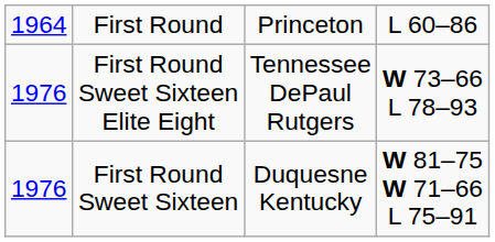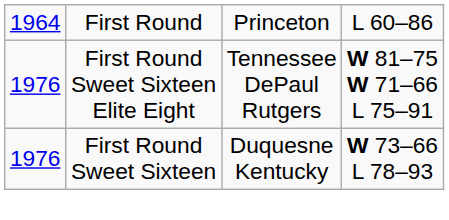 <table class="wikitable">
 <tr align="center">
 <td><a href='#'>1964</a></td>
 <td>First Round</td>
 <td>Princeton</td>
 <td>L 60–86</td>
 </tr>
 <tr align="center">
 <td><a href='#'>1976</a></td>
 <td>First Round<br>Sweet Sixteen<br>Elite Eight</td>
 <td>Tennessee<br>DePaul<br>Rutgers<br></td>
-<td><strong>W</strong> 73–66<br>L 78–93</td>
+<td><strong>W</strong> 81–75<br><strong>W</strong> 71–66<br>L 75–91</td>
 </tr>
 <tr align="center">
 <td><a href='#'>1976</a></td>
 <td>First Round<br>Sweet Sixteen</td>
 <td>Duquesne<br>Kentucky</td>
-<td><strong>W</strong> 81–75<br><strong>W</strong> 71–66<br>L 75–91</td>
+<td><strong>W</strong> 73–66<br>L 78–93</td>
 </tr>
 </table>
